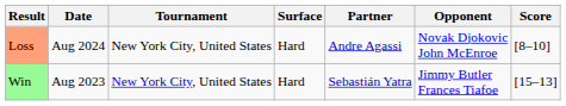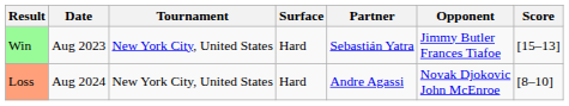 <table class="sortable wikitable">
 <tr>
 <th>Result</th>
 <th>Date</th>
 <th>Tournament</th>
 <th>Surface</th>
 <th>Partner</th>
 <th>Opponent</th>
 <th class="unsortable">Score</th>
 </tr>
 <tr>
+<td bgcolor=98FB98>Win</td>
+<td>Aug 2023</td>
+<td><a href='#'>New York City</a>, United States</td>
+<td>Hard</td>
+<td> <a href='#'>Sebastián Yatra</a></td>
+<td> <a href='#'>Jimmy Butler</a><br> <a href='#'>Frances Tiafoe</a></td>
+<td>[15–13]</td>
+</tr>
+<tr>
 <td bgcolor=FFA07A>Loss</td>
 <td>Aug 2024</td>
 <td>New York City, United States</td>
 <td>Hard</td>
 <td> <a href='#'>Andre Agassi</a></td>
 <td> <a href='#'>Novak Djokovic</a><br> <a href='#'>John McEnroe</a></td>
 <td>[8–10]</td>
 </tr>
-<tr>
-<td bgcolor=98FB98>Win</td>
-<td>Aug 2023</td>
-<td><a href='#'>New York City</a>, United States</td>
-<td>Hard</td>
-<td> <a href='#'>Sebastián Yatra</a></td>
-<td> <a href='#'>Jimmy Butler</a><br> <a href='#'>Frances Tiafoe</a></td>
-<td>[15–13]</td>
-</tr>
 </table>
